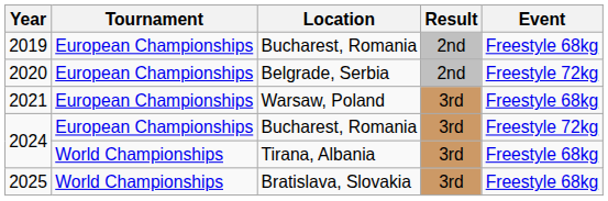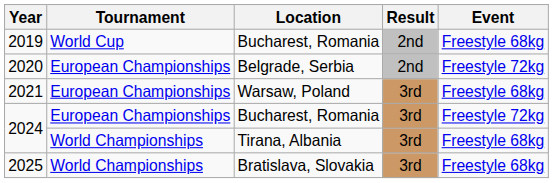 <table class="wikitable" style="font-size:95%;">
 <tr>
 <th>Year</th>
 <th>Tournament</th>
 <th>Location</th>
 <th>Result</th>
 <th>Event</th>
 </tr>
 <tr>
 <td>2019</td>
-<td><a href='#'>European Championships</a></td>
+<td><a href='#'>World Cup</a></td>
 <td>Bucharest, Romania</td>
 <td align="center" bgcolor=silver>2nd</td>
 <td><a href='#'>Freestyle 68kg</a></td>
 </tr>
 <tr>
 <td>2020</td>
 <td><a href='#'>European Championships</a></td>
 <td>Belgrade, Serbia</td>
 <td align="center" bgcolor=silver>2nd</td>
 <td><a href='#'>Freestyle 72kg</a></td>
 </tr>
 <tr>
 <td>2021</td>
 <td><a href='#'>European Championships</a></td>
 <td>Warsaw, Poland</td>
 <td align="center" bgcolor="cc9966">3rd</td>
 <td><a href='#'>Freestyle 68kg</a></td>
 </tr>
 <tr>
 <td rowspan="2">2024</td>
 <td><a href='#'>European Championships</a></td>
 <td>Bucharest, Romania</td>
 <td align="center" bgcolor="cc9966">3rd</td>
 <td><a href='#'>Freestyle 72kg</a></td>
 </tr>
 <tr>
 <td><a href='#'>World Championships</a></td>
 <td>Tirana, Albania</td>
 <td align="center" bgcolor="cc9966">3rd</td>
 <td><a href='#'>Freestyle 68kg</a></td>
 </tr>
 <tr>
 <td>2025</td>
 <td><a href='#'>World Championships</a></td>
 <td>Bratislava, Slovakia</td>
 <td align="center" bgcolor="cc9966">3rd</td>
 <td><a href='#'>Freestyle 68kg</a></td>
 </tr>
 </table>
